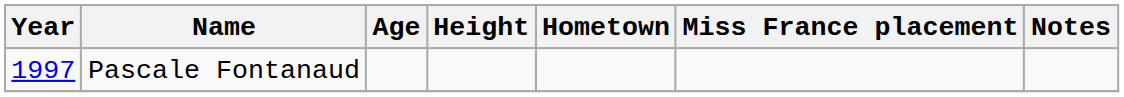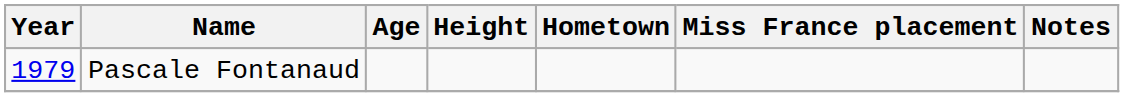 <table class="wikitable sortable">
 <tr>
 <th>Year</th>
 <th>Name</th>
 <th>Age</th>
 <th>Height</th>
 <th>Hometown</th>
 <th>Miss France placement</th>
 <th>Notes</th>
 </tr>
 <tr>
-<td><a href='#'>1997</a></td>
+<td><a href='#'>1979</a></td>
 <td>Pascale Fontanaud</td>
 <td></td>
 <td></td>
 <td></td>
 <td></td>
 <td></td>
 </tr>
 <tr>
 </tr>
 </table>
